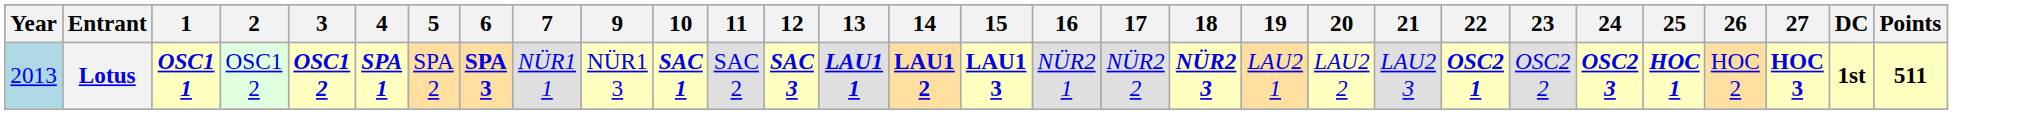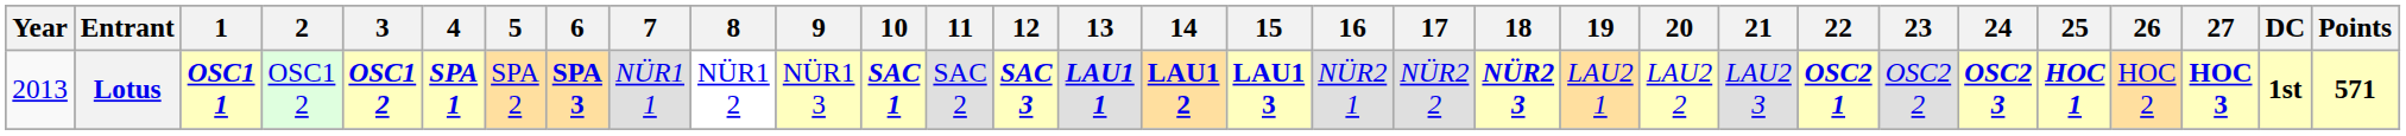 <table class="wikitable" style="text-align:center; font-size:85%">
 <tr>
 <th>Year</th>
 <th>Entrant</th>
 <th>1</th>
 <th>2</th>
 <th>3</th>
 <th>4</th>
 <th>5</th>
 <th>6</th>
 <th>7</th>
+<th>8</th>
 <th>9</th>
 <th>10</th>
 <th>11</th>
 <th>12</th>
 <th>13</th>
 <th>14</th>
 <th>15</th>
 <th>16</th>
 <th>17</th>
 <th>18</th>
 <th>19</th>
 <th>20</th>
 <th>21</th>
 <th>22</th>
 <th>23</th>
 <th>24</th>
 <th>25</th>
 <th>26</th>
 <th>27</th>
 <th>DC</th>
 <th>Points</th>
 </tr>
 <tr>
-<td style="background: lightblue;"><a href='#'>2013</a></td>
+<td><a href='#'>2013</a></td>
 <th><a href='#'>Lotus</a></th>
 <td style="background:#FFFFBF;"><strong><em><a href='#'>OSC1<br>1</a></em></strong><br></td>
 <td style="background:#DFFFDF;"><a href='#'>OSC1<br>2</a><br></td>
 <td style="background:#FFFFBF;"><strong><em><a href='#'>OSC1<br>2</a></em></strong><br></td>
 <td style="background:#FFFFBF;"><strong><em><a href='#'>SPA<br>1</a></em></strong><br></td>
 <td style="background:#FFDF9F;"><a href='#'>SPA<br>2</a><br></td>
 <td style="background:#FFDF9F;"><strong><a href='#'>SPA<br>3</a></strong><br></td>
 <td style="background:#DFDFDF;"><em><a href='#'>NÜR1<br>1</a></em><br></td>
+<td style="background:#FFFFFF;"><a href='#'>NÜR1<br>2</a><br></td>
 <td style="background:#FFFFBF;"><a href='#'>NÜR1<br>3</a><br></td>
 <td style="background:#FFFFBF;"><strong><em><a href='#'>SAC<br>1</a></em></strong><br></td>
 <td style="background:#DFDFDF;"><a href='#'>SAC<br>2</a><br></td>
 <td style="background:#FFFFBF;"><strong><em><a href='#'>SAC<br>3</a></em></strong><br></td>
 <td style="background:#DFDFDF;"><strong><em><a href='#'>LAU1<br>1</a></em></strong><br></td>
 <td style="background:#FFDF9F;"><strong><a href='#'>LAU1<br>2</a><br></strong></td>
 <td style="background:#FFFFBF;"><strong><a href='#'>LAU1<br>3</a></strong><br></td>
 <td style="background:#DFDFDF;"><em><a href='#'>NÜR2<br>1</a></em><br></td>
 <td style="background:#DFDFDF;"><em><a href='#'>NÜR2<br>2</a></em><br></td>
 <td style="background:#FFFFBF;"><strong><em><a href='#'>NÜR2<br>3</a></em></strong><br></td>
 <td style="background:#FFDF9F;"><em><a href='#'>LAU2<br>1</a></em><br></td>
 <td style="background:#FFFFBF;"><em><a href='#'>LAU2<br>2</a></em><br></td>
 <td style="background:#DFDFDF;"><em><a href='#'>LAU2<br>3</a></em><br></td>
 <td style="background:#FFFFBF;"><strong><em><a href='#'>OSC2<br>1</a></em></strong><br></td>
 <td style="background:#DFDFDF;"><em><a href='#'>OSC2<br>2</a></em><br></td>
 <td style="background:#FFFFBF;"><strong><em><a href='#'>OSC2<br>3</a></em></strong><br></td>
 <td style="background:#FFFFBF;"><strong><em><a href='#'>HOC<br>1</a></em></strong><br></td>
 <td style="background:#FFDF9F;"><a href='#'>HOC<br>2</a><br></td>
 <td style="background:#FFFFBF;"><strong><a href='#'>HOC<br>3</a></strong><br></td>
 <th style="background:#FFFFBF;">1st</th>
-<th style="background:#FFFFBF;">511</th>
+<th style="background:#FFFFBF;">571</th>
 </tr>
 </table>
